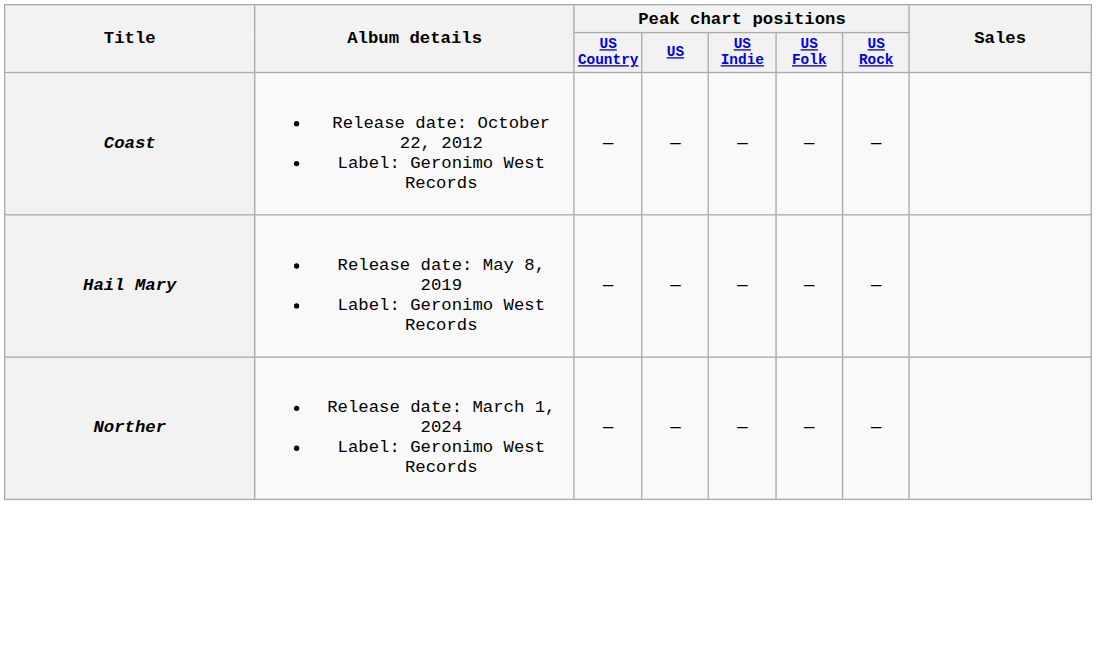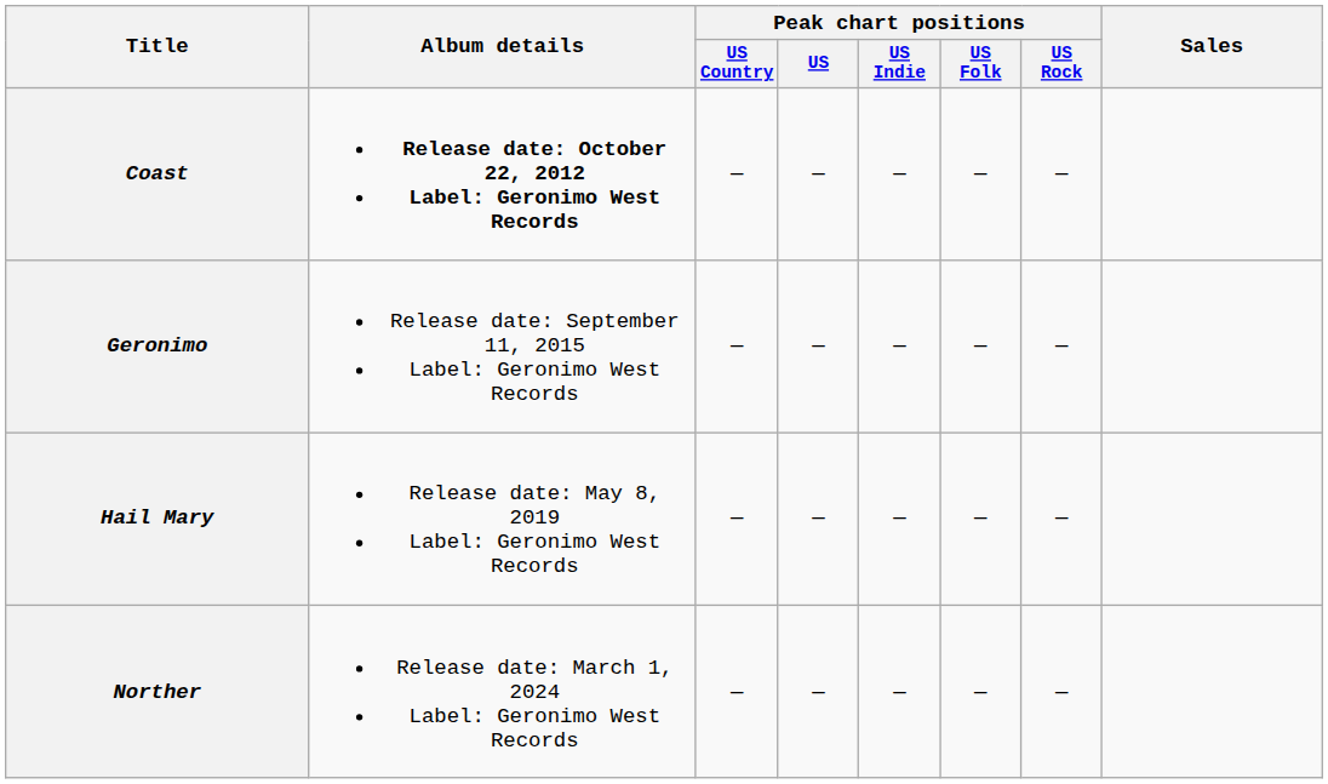 <table class="wikitable plainrowheaders" style="text-align:center;">
 <tr>
 <th rowspan="2" style="width:14em;">Title</th>
 <th rowspan="2" style="width:18em;">Album details</th>
 <th colspan="5">Peak chart positions</th>
 <th rowspan="2" style="width:10em;">Sales</th>
 </tr>
 <tr style="font-size:smaller;">
 <th width="45"><a href='#'>US Country</a><br></th>
 <th width="45"><a href='#'>US</a><br></th>
 <th width="45"><a href='#'>US<br>Indie</a><br></th>
 <th width="45"><a href='#'>US<br>Folk</a><br></th>
 <th width="45"><a href='#'>US<br>Rock</a><br></th>
 </tr>
 <tr>
 <th scope="row"><em>Coast</em></th>
-<td><br><ul><li>Release date: October 22, 2012</li><li>Label: Geronimo West Records</li></ul></td>
+<td><strong><br><ul><li>Release date: October 22, 2012</li><li>Label: Geronimo West Records</li></ul></strong></td>
+<td>—</td>
+<td>—</td>
+<td>—</td>
+<td>—</td>
+<td>—</td>
+<td></td>
+</tr>
+<tr>
+<th scope="row"><em>Geronimo</em></th>
+<td><br><ul><li>Release date: September 11, 2015</li><li>Label: Geronimo West Records</li></ul></td>
 <td>—</td>
 <td>—</td>
 <td>—</td>
 <td>—</td>
 <td>—</td>
 <td></td>
 </tr>
 <tr>
 <th scope="row"><em>Hail Mary</em></th>
 <td><br><ul><li>Release date: May 8, 2019</li><li>Label: Geronimo West Records</li></ul></td>
 <td>—</td>
 <td>—</td>
 <td>—</td>
 <td>—</td>
 <td>—</td>
 <td></td>
 </tr>
 <tr>
 <th scope="row"><em>Norther</em></th>
 <td><br><ul><li>Release date: March 1, 2024</li><li>Label: Geronimo West Records</li></ul></td>
 <td>—</td>
 <td>—</td>
 <td>—</td>
 <td>—</td>
 <td>—</td>
 <td></td>
 </tr>
 </table>
